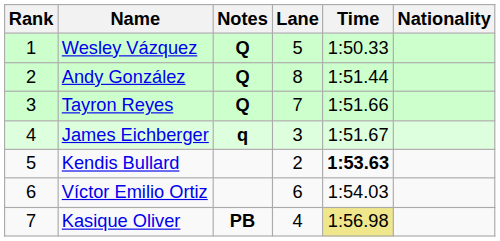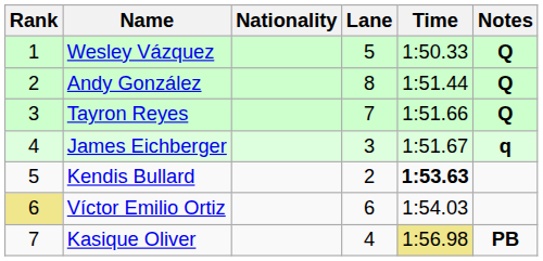 <table class="wikitable sortable" style="text-align:center">
 <tr>
 <th>Rank</th>
 <th>Name</th>
-<th>Notes</th>
+<th>Nationality</th>
 <th>Lane</th>
 <th>Time</th>
-<th>Nationality</th>
+<th>Notes</th>
 </tr>
 <tr bgcolor=ccffcc>
 <td>1</td>
 <td align=left><a href='#'>Wesley Vázquez</a></td>
-<td><strong>Q</strong></td>
+<td align=left></td>
 <td>5</td>
 <td>1:50.33</td>
-<td align=left></td>
+<td><strong>Q</strong></td>
 </tr>
 <tr bgcolor=ccffcc>
 <td>2</td>
 <td align=left><a href='#'>Andy González</a></td>
-<td><strong>Q</strong></td>
+<td align=left></td>
 <td>8</td>
 <td>1:51.44</td>
-<td align=left></td>
+<td><strong>Q</strong></td>
 </tr>
 <tr bgcolor=ccffcc>
 <td>3</td>
 <td align=left><a href='#'>Tayron Reyes</a></td>
-<td><strong>Q</strong></td>
+<td align=left></td>
 <td>7</td>
 <td>1:51.66</td>
-<td align=left></td>
+<td><strong>Q</strong></td>
 </tr>
 <tr bgcolor=ddffdd>
 <td>4</td>
 <td align=left><a href='#'>James Eichberger</a></td>
-<td><strong>q</strong></td>
+<td align=left></td>
 <td>3</td>
 <td>1:51.67</td>
-<td align=left></td>
+<td><strong>q</strong></td>
 </tr>
 <tr>
 <td>5</td>
 <td align=left><a href='#'>Kendis Bullard</a></td>
-<td></td>
+<td align=left></td>
 <td>2</td>
 <td><strong>1:53.63</strong></td>
-<td align=left></td>
+<td></td>
 </tr>
 <tr>
-<td>6</td>
+<td style="background: khaki;">6</td>
 <td align=left><a href='#'>Víctor Emilio Ortiz</a></td>
-<td></td>
+<td align=left></td>
 <td>6</td>
 <td>1:54.03</td>
-<td align=left></td>
+<td></td>
 </tr>
 <tr>
 <td>7</td>
 <td align=left><a href='#'>Kasique Oliver</a></td>
-<td><strong>PB</strong></td>
+<td align=left></td>
 <td>4</td>
 <td style="background: khaki;">1:56.98</td>
-<td align=left></td>
+<td><strong>PB</strong></td>
 </tr>
 </table>
